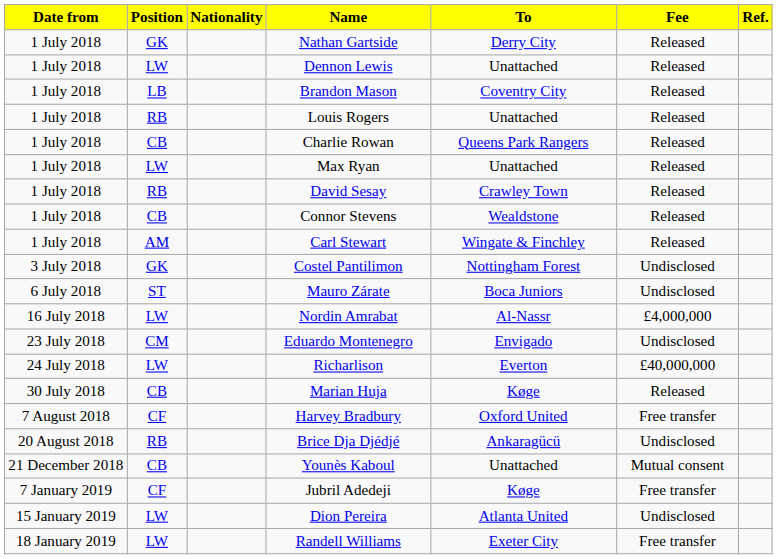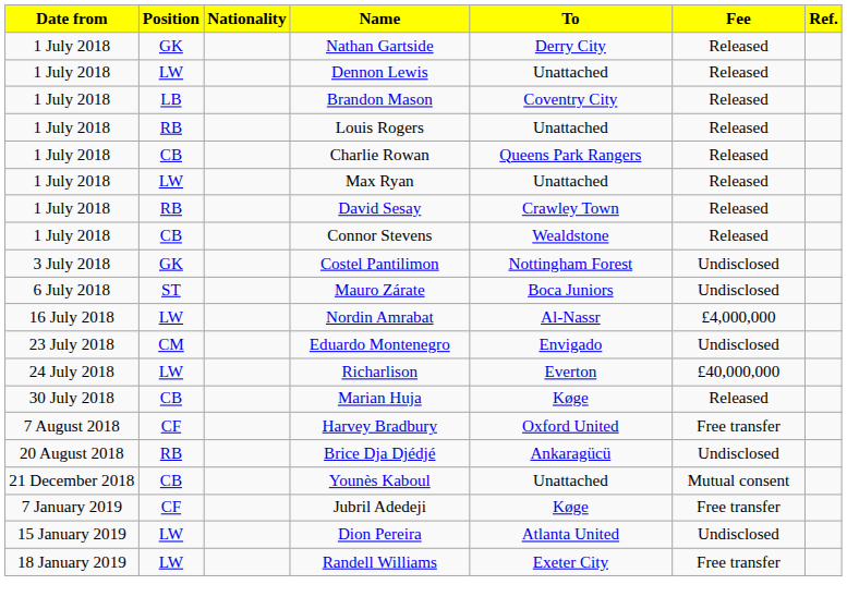 <table class="wikitable"  style="text-align:center; font-size:90%;">
 <tr>
 <th style="background:#FFFF00; color:#000000; width:110px;">Date from</th>
 <th style="background:#FFFF00; color:#000000; width:50px;">Position</th>
 <th style="background:#FFFF00; color:#000000; width:50px;">Nationality</th>
 <th style="background:#FFFF00; color:#000000; width:150px;">Name</th>
 <th style="background:#FFFF00; color:#000000; width:170px;">To</th>
 <th style="background:#FFFF00; color:#000000; width:110px;">Fee</th>
 <th style="background:#FFFF00; color:#000000; width:25px;">Ref.</th>
 </tr>
 <tr>
 <td>1 July 2018</td>
 <td><a href='#'>GK</a></td>
 <td></td>
 <td><a href='#'>Nathan Gartside</a></td>
 <td> <a href='#'>Derry City</a></td>
 <td>Released</td>
 <td></td>
 </tr>
 <tr>
 <td>1 July 2018</td>
 <td><a href='#'>LW</a></td>
 <td></td>
 <td><a href='#'>Dennon Lewis</a></td>
 <td>Unattached</td>
 <td>Released</td>
 <td></td>
 </tr>
 <tr>
 <td>1 July 2018</td>
 <td><a href='#'>LB</a></td>
 <td></td>
 <td><a href='#'>Brandon Mason</a></td>
 <td> <a href='#'>Coventry City</a></td>
 <td>Released</td>
 <td></td>
 </tr>
 <tr>
 <td>1 July 2018</td>
 <td><a href='#'>RB</a></td>
 <td></td>
 <td>Louis Rogers</td>
 <td>Unattached</td>
 <td>Released</td>
 <td></td>
 </tr>
 <tr>
 <td>1 July 2018</td>
 <td><a href='#'>CB</a></td>
 <td></td>
 <td>Charlie Rowan</td>
 <td> <a href='#'>Queens Park Rangers</a></td>
 <td>Released</td>
 <td></td>
 </tr>
 <tr>
 <td>1 July 2018</td>
 <td><a href='#'>LW</a></td>
 <td></td>
 <td>Max Ryan</td>
 <td>Unattached</td>
 <td>Released</td>
 <td></td>
 </tr>
 <tr>
 <td>1 July 2018</td>
 <td><a href='#'>RB</a></td>
 <td></td>
 <td><a href='#'>David Sesay</a></td>
 <td> <a href='#'>Crawley Town</a></td>
 <td>Released</td>
 <td></td>
 </tr>
 <tr>
 <td>1 July 2018</td>
 <td><a href='#'>CB</a></td>
 <td></td>
 <td>Connor Stevens</td>
 <td> <a href='#'>Wealdstone</a></td>
-<td>Released</td>
-<td></td>
-</tr>
-<tr>
-<td>1 July 2018</td>
-<td><a href='#'>AM</a></td>
-<td></td>
-<td><a href='#'>Carl Stewart</a></td>
-<td> <a href='#'>Wingate & Finchley</a></td>
 <td>Released</td>
 <td></td>
 </tr>
 <tr>
 <td>3 July 2018</td>
 <td><a href='#'>GK</a></td>
 <td></td>
 <td><a href='#'>Costel Pantilimon</a></td>
 <td> <a href='#'>Nottingham Forest</a></td>
 <td>Undisclosed</td>
 <td></td>
 </tr>
 <tr>
 <td>6 July 2018</td>
 <td><a href='#'>ST</a></td>
 <td></td>
 <td><a href='#'>Mauro Zárate</a></td>
 <td> <a href='#'>Boca Juniors</a></td>
 <td>Undisclosed</td>
 <td></td>
 </tr>
 <tr>
 <td>16 July 2018</td>
 <td><a href='#'>LW</a></td>
 <td></td>
 <td><a href='#'>Nordin Amrabat</a></td>
 <td> <a href='#'>Al-Nassr</a></td>
 <td>£4,000,000</td>
 <td></td>
 </tr>
 <tr>
 <td>23 July 2018</td>
 <td><a href='#'>CM</a></td>
 <td></td>
 <td><a href='#'>Eduardo Montenegro</a></td>
 <td> <a href='#'>Envigado</a></td>
 <td>Undisclosed</td>
 <td></td>
 </tr>
 <tr>
 <td>24 July 2018</td>
 <td><a href='#'>LW</a></td>
 <td></td>
 <td><a href='#'>Richarlison</a></td>
 <td> <a href='#'>Everton</a></td>
 <td>£40,000,000</td>
 <td></td>
 </tr>
 <tr>
 <td>30 July 2018</td>
 <td><a href='#'>CB</a></td>
 <td></td>
 <td><a href='#'>Marian Huja</a></td>
 <td> <a href='#'>Køge</a></td>
 <td>Released</td>
 <td></td>
 </tr>
 <tr>
 <td>7 August 2018</td>
 <td><a href='#'>CF</a></td>
 <td></td>
 <td><a href='#'>Harvey Bradbury</a></td>
 <td> <a href='#'>Oxford United</a></td>
 <td>Free transfer</td>
 <td></td>
 </tr>
 <tr>
 <td>20 August 2018</td>
 <td><a href='#'>RB</a></td>
 <td></td>
 <td><a href='#'>Brice Dja Djédjé</a></td>
 <td> <a href='#'>Ankaragücü</a></td>
 <td>Undisclosed</td>
 <td></td>
 </tr>
 <tr>
 <td>21 December 2018</td>
 <td><a href='#'>CB</a></td>
 <td></td>
 <td><a href='#'>Younès Kaboul</a></td>
 <td>Unattached</td>
 <td>Mutual consent</td>
 <td></td>
 </tr>
 <tr>
 <td>7 January 2019</td>
 <td><a href='#'>CF</a></td>
 <td></td>
 <td>Jubril Adedeji</td>
 <td> <a href='#'>Køge</a></td>
 <td>Free transfer</td>
 <td></td>
 </tr>
 <tr>
 <td>15 January 2019</td>
 <td><a href='#'>LW</a></td>
 <td></td>
 <td><a href='#'>Dion Pereira</a></td>
 <td> <a href='#'>Atlanta United</a></td>
 <td>Undisclosed</td>
 <td></td>
 </tr>
 <tr>
 <td>18 January 2019</td>
 <td><a href='#'>LW</a></td>
 <td></td>
 <td><a href='#'>Randell Williams</a></td>
 <td> <a href='#'>Exeter City</a></td>
 <td>Free transfer</td>
 <td></td>
 </tr>
 </table>
